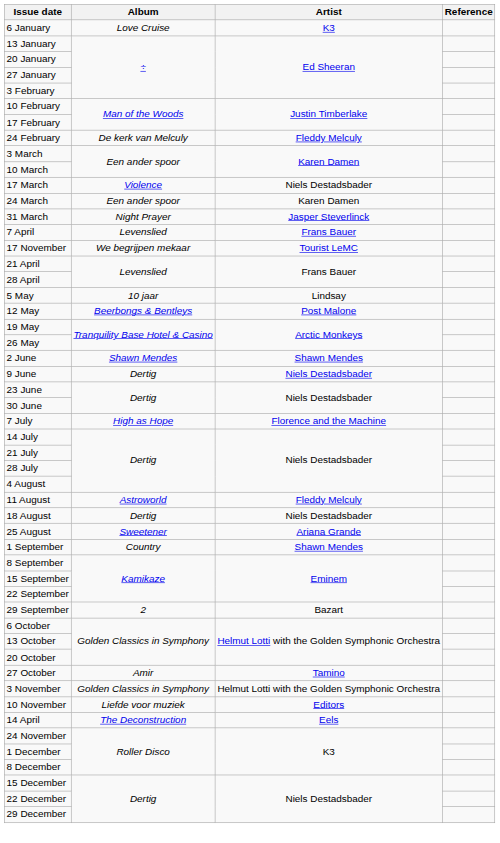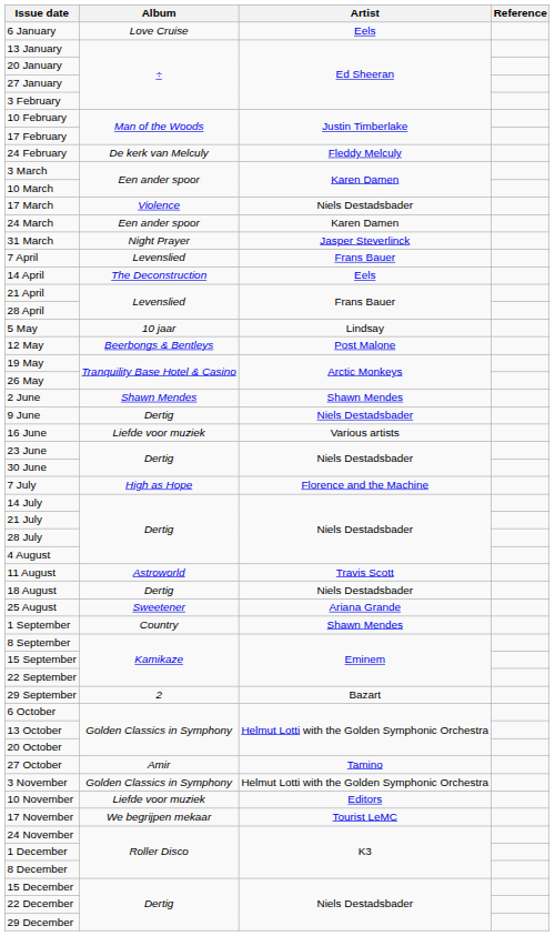 <table class="wikitable">
 <tr>
 <th>Issue date</th>
 <th>Album</th>
 <th>Artist</th>
 <th>Reference</th>
 </tr>
 <tr>
 <td>6 January</td>
 <td align="center"><em>Love Cruise</em></td>
-<td align="center"><a href='#'>K3</a></td>
+<td align="center"><a href='#'>Eels</a></td>
 <td align="center"></td>
 </tr>
 <tr>
 <td>13 January</td>
 <td align="center" rowspan="4"><em><a href='#'>÷</a></em></td>
 <td align="center" rowspan="4"><a href='#'>Ed Sheeran</a></td>
 <td align="center"></td>
 </tr>
 <tr>
 <td>20 January</td>
 <td align="center"></td>
 </tr>
 <tr>
 <td>27 January</td>
 <td align="center"></td>
 </tr>
 <tr>
 <td>3 February</td>
 <td align="center"></td>
 </tr>
 <tr>
 <td>10 February</td>
 <td align="center" rowspan="2"><em><a href='#'>Man of the Woods</a></em></td>
 <td align="center" rowspan="2"><a href='#'>Justin Timberlake</a></td>
 <td align="center"></td>
 </tr>
 <tr>
 <td>17 February</td>
 <td align="center"></td>
 </tr>
 <tr>
 <td>24 February</td>
 <td align="center"><em>De kerk van Melculy</em></td>
 <td align="center"><a href='#'>Fleddy Melculy</a></td>
 <td align="center"></td>
 </tr>
 <tr>
 <td>3 March</td>
 <td align="center" rowspan="2"><em>Een ander spoor</em></td>
 <td align="center" rowspan="2"><a href='#'>Karen Damen</a></td>
 <td align="center"></td>
 </tr>
 <tr>
 <td>10 March</td>
 <td align="center"></td>
 </tr>
 <tr>
 <td>17 March</td>
 <td align="center"><em><a href='#'>Violence</a></em></td>
 <td align="center">Niels Destadsbader</td>
 <td align="center"></td>
 </tr>
 <tr>
 <td>24 March</td>
 <td align="center"><em>Een ander spoor</em></td>
 <td align="center">Karen Damen</td>
 <td align="center"></td>
 </tr>
 <tr>
 <td>31 March</td>
 <td align="center"><em>Night Prayer</em></td>
 <td align="center"><a href='#'>Jasper Steverlinck</a></td>
 <td align="center"></td>
 </tr>
 <tr>
 <td>7 April</td>
 <td align="center"><em>Levenslied</em></td>
 <td align="center"><a href='#'>Frans Bauer</a></td>
 <td align="center"></td>
 </tr>
 <tr>
-<td>17 November</td>
-<td align="center"><em>We begrijpen mekaar</em></td>
-<td align="center"><a href='#'>Tourist LeMC</a></td>
+<td>14 April</td>
+<td align="center"><em><a href='#'>The Deconstruction</a></em></td>
+<td align="center"><a href='#'>Eels</a></td>
 <td align="center"></td>
 </tr>
 <tr>
 <td>21 April</td>
 <td align="center" rowspan="2"><em>Levenslied</em></td>
 <td align="center" rowspan="2">Frans Bauer</td>
 <td align="center"></td>
 </tr>
 <tr>
 <td>28 April</td>
 <td align="center"></td>
 </tr>
 <tr>
 <td>5 May</td>
 <td align="center"><em>10 jaar</em></td>
 <td align="center">Lindsay</td>
 <td align="center"></td>
 </tr>
 <tr>
 <td>12 May</td>
 <td align="center"><em><a href='#'>Beerbongs & Bentleys</a></em></td>
 <td align="center"><a href='#'>Post Malone</a></td>
 <td align="center"></td>
 </tr>
 <tr>
 <td>19 May</td>
 <td align="center" rowspan="2"><em><a href='#'>Tranquility Base Hotel & Casino</a></em></td>
 <td align="center" rowspan="2"><a href='#'>Arctic Monkeys</a></td>
 <td align="center"></td>
 </tr>
 <tr>
 <td>26 May</td>
 <td align="center"></td>
 </tr>
 <tr>
 <td>2 June</td>
 <td align="center"><em><a href='#'>Shawn Mendes</a></em></td>
 <td align="center"><a href='#'>Shawn Mendes</a></td>
 <td align="center"></td>
 </tr>
 <tr>
 <td>9 June</td>
 <td align="center"><em>Dertig</em></td>
 <td align="center"><a href='#'>Niels Destadsbader</a></td>
 <td align="center"></td>
 </tr>
 <tr>
+<td>16 June</td>
+<td align="center"><em>Liefde voor muziek</em></td>
+<td align="center">Various artists</td>
+<td align="center"></td>
+</tr>
+<tr>
 <td>23 June</td>
 <td align="center" rowspan="2"><em>Dertig</em></td>
 <td align="center" rowspan="2">Niels Destadsbader</td>
 <td align="center"></td>
 </tr>
 <tr>
 <td>30 June</td>
 <td align="center"></td>
 </tr>
 <tr>
 <td>7 July</td>
 <td align="center"><em><a href='#'>High as Hope</a></em></td>
 <td align="center"><a href='#'>Florence and the Machine</a></td>
 <td align="center"></td>
 </tr>
 <tr>
 <td>14 July</td>
 <td align="center" rowspan="4"><em>Dertig</em></td>
 <td align="center" rowspan="4">Niels Destadsbader</td>
 <td align="center"></td>
 </tr>
 <tr>
 <td>21 July</td>
 <td align="center"></td>
 </tr>
 <tr>
 <td>28 July</td>
 <td align="center"></td>
 </tr>
 <tr>
 <td>4 August</td>
 <td align="center"></td>
 </tr>
 <tr>
 <td>11 August</td>
 <td align="center"><em><a href='#'>Astroworld</a></em></td>
-<td align="center"><a href='#'>Fleddy Melculy</a></td>
+<td align="center"><a href='#'>Travis Scott</a></td>
 <td align="center"></td>
 </tr>
 <tr>
 <td>18 August</td>
 <td align="center"><em>Dertig</em></td>
 <td align="center">Niels Destadsbader</td>
 <td align="center"></td>
 </tr>
 <tr>
 <td>25 August</td>
 <td align="center"><em><a href='#'>Sweetener</a></em></td>
 <td align="center"><a href='#'>Ariana Grande</a></td>
 <td align="center"></td>
 </tr>
 <tr>
 <td>1 September</td>
 <td align="center"><em>Country</em></td>
 <td align="center"><a href='#'>Shawn Mendes</a></td>
 <td align="center"></td>
 </tr>
 <tr>
 <td>8 September</td>
 <td align="center" rowspan="3"><em><a href='#'>Kamikaze</a></em></td>
 <td align="center" rowspan="3"><a href='#'>Eminem</a></td>
 <td align="center"></td>
 </tr>
 <tr>
 <td>15 September</td>
 <td align="center"></td>
 </tr>
 <tr>
 <td>22 September</td>
 <td align="center"></td>
 </tr>
 <tr>
 <td>29 September</td>
 <td align="center"><em>2</em></td>
 <td align="center">Bazart</td>
 <td align="center"></td>
 </tr>
 <tr>
 <td>6 October</td>
 <td align="center" rowspan="3"><em>Golden Classics in Symphony</em></td>
 <td align="center" rowspan="3"><a href='#'>Helmut Lotti</a> with the Golden Symphonic Orchestra</td>
 <td align="center"></td>
 </tr>
 <tr>
 <td>13 October</td>
 <td align="center"></td>
 </tr>
 <tr>
 <td>20 October</td>
 <td align="center"></td>
 </tr>
 <tr>
 <td>27 October</td>
 <td align="center"><em>Amir</em></td>
 <td align="center"><a href='#'>Tamino</a></td>
 <td align="center"></td>
 </tr>
 <tr>
 <td>3 November</td>
 <td align="center"><em>Golden Classics in Symphony</em></td>
 <td align="center">Helmut Lotti with the Golden Symphonic Orchestra</td>
 <td align="center"></td>
 </tr>
 <tr>
 <td>10 November</td>
 <td align="center"><em>Liefde voor muziek</em></td>
 <td align="center"><a href='#'>Editors</a></td>
 <td align="center"></td>
 </tr>
 <tr>
-<td>14 April</td>
-<td align="center"><em><a href='#'>The Deconstruction</a></em></td>
-<td align="center"><a href='#'>Eels</a></td>
+<td>17 November</td>
+<td align="center"><em>We begrijpen mekaar</em></td>
+<td align="center"><a href='#'>Tourist LeMC</a></td>
 <td align="center"></td>
 </tr>
 <tr>
 <td>24 November</td>
 <td align="center" rowspan="3"><em>Roller Disco</em></td>
 <td align="center" rowspan="3">K3</td>
 <td align="center"></td>
 </tr>
 <tr>
 <td>1 December</td>
 <td align="center"></td>
 </tr>
 <tr>
 <td>8 December</td>
 <td align="center"></td>
 </tr>
 <tr>
 <td>15 December</td>
 <td align="center" rowspan="3"><em>Dertig</em></td>
 <td align="center" rowspan="3">Niels Destadsbader</td>
 <td align="center"></td>
 </tr>
 <tr>
 <td>22 December</td>
 <td align="center"></td>
 </tr>
 <tr>
 <td>29 December</td>
 <td align="center"></td>
 </tr>
 </table>
